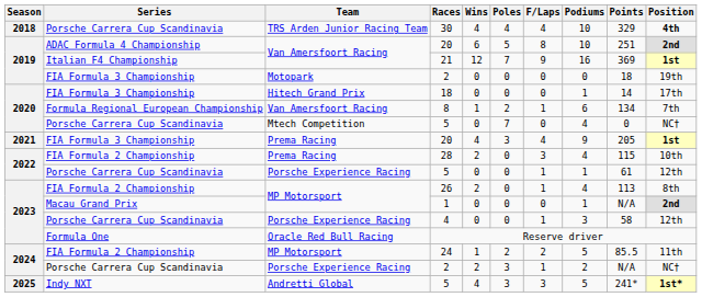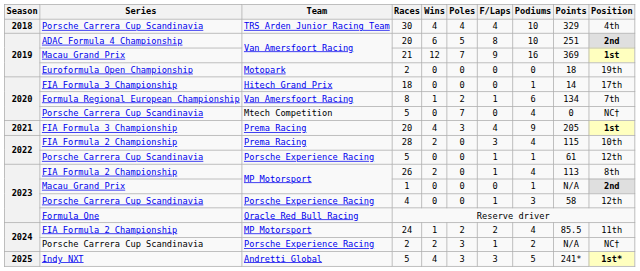 <table class="wikitable" style="font-size: 90%; text-align:center">
 <tr>
 <th scope="col">Season</th>
 <th scope="col">Series</th>
 <th scope="col">Team</th>
 <th scope="col">Races</th>
 <th scope="col">Wins</th>
 <th scope="col">Poles</th>
 <th scope="col">F/Laps</th>
 <th scope="col">Podiums</th>
 <th scope="col">Points</th>
 <th scope="col">Position</th>
 </tr>
 <tr>
 <th scope="row">2018</th>
 <td style="text-align:left;"><a href='#'>Porsche Carrera Cup Scandinavia</a></td>
 <td style="text-align:left;" nowrap><a href='#'>TRS Arden Junior Racing Team</a></td>
 <td>30</td>
 <td>4</td>
 <td>4</td>
 <td>4</td>
 <td>10</td>
 <td>329</td>
-<td><strong>4th</strong></td>
+<td>4th</td>
 </tr>
 <tr>
 <th scope="row" rowspan="3">2019</th>
 <td style="text-align:left;"><a href='#'>ADAC Formula 4 Championship</a></td>
 <td style="text-align:left;" rowspan="2"><a href='#'>Van Amersfoort Racing</a></td>
 <td>20</td>
 <td>6</td>
 <td>5</td>
 <td>8</td>
 <td>10</td>
 <td>251</td>
 <td style="background:#DFDFDF;"><strong>2nd</strong></td>
 </tr>
 <tr>
-<td style="text-align:left;"><a href='#'>Italian F4 Championship</a></td>
+<td style="text-align:left;"><a href='#'>Macau Grand Prix</a></td>
 <td>21</td>
 <td>12</td>
 <td>7</td>
 <td>9</td>
 <td>16</td>
 <td>369</td>
 <td style="background:#FFFFBF;"><strong>1st</strong></td>
 </tr>
 <tr>
-<td style="text-align:left;"><a href='#'>FIA Formula 3 Championship</a></td>
+<td style="text-align:left;"><a href='#'>Euroformula Open Championship</a></td>
 <td style="text-align:left;"><a href='#'>Motopark</a></td>
 <td>2</td>
 <td>0</td>
 <td>0</td>
 <td>0</td>
 <td>0</td>
 <td>18</td>
 <td>19th</td>
 </tr>
 <tr>
 <th scope="row" rowspan="3">2020</th>
 <td style="text-align:left;"><a href='#'>FIA Formula 3 Championship</a></td>
 <td style="text-align:left;"><a href='#'>Hitech Grand Prix</a></td>
 <td>18</td>
 <td>0</td>
 <td>0</td>
 <td>0</td>
 <td>1</td>
 <td>14</td>
 <td>17th</td>
 </tr>
 <tr>
 <td style="text-align:left;" nowrap><a href='#'>Formula Regional European Championship</a></td>
 <td style="text-align:left;"><a href='#'>Van Amersfoort Racing</a></td>
 <td>8</td>
 <td>1</td>
 <td>2</td>
 <td>1</td>
 <td>6</td>
 <td>134</td>
 <td>7th</td>
 </tr>
 <tr>
 <td style="text-align:left;"><a href='#'>Porsche Carrera Cup Scandinavia</a></td>
 <td style="text-align:left;">Mtech Competition</td>
 <td>5</td>
 <td>0</td>
 <td>7</td>
 <td>0</td>
 <td>4</td>
 <td>0</td>
 <td>NC†</td>
 </tr>
 <tr>
 <th scope="row">2021</th>
 <td style="text-align:left;"><a href='#'>FIA Formula 3 Championship</a></td>
 <td style="text-align:left;"><a href='#'>Prema Racing</a></td>
 <td>20</td>
 <td>4</td>
 <td>3</td>
 <td>4</td>
 <td>9</td>
 <td>205</td>
 <td style="background:#FFFFBF;"><strong>1st</strong></td>
 </tr>
 <tr>
 <th scope="row" rowspan="2">2022</th>
 <td style="text-align:left;"><a href='#'>FIA Formula 2 Championship</a></td>
 <td style="text-align:left;"><a href='#'>Prema Racing</a></td>
 <td>28</td>
 <td>2</td>
 <td>0</td>
 <td>3</td>
 <td>4</td>
 <td>115</td>
 <td>10th</td>
 </tr>
 <tr>
 <td style="text-align:left;" nowrap><a href='#'>Porsche Carrera Cup Scandinavia</a></td>
 <td style="text-align:left;"><a href='#'>Porsche Experience Racing</a></td>
 <td>5</td>
 <td>0</td>
 <td>0</td>
 <td>1</td>
 <td>1</td>
 <td>61</td>
 <td>12th</td>
 </tr>
 <tr>
 <th scope="row" rowspan="4">2023</th>
 <td style="text-align:left;"><a href='#'>FIA Formula 2 Championship</a></td>
 <td style="text-align:left;" rowspan="2"><a href='#'>MP Motorsport</a></td>
 <td>26</td>
 <td>2</td>
 <td>0</td>
 <td>1</td>
 <td>4</td>
 <td>113</td>
 <td>8th</td>
 </tr>
 <tr>
 <td style="text-align:left;"><a href='#'>Macau Grand Prix</a></td>
 <td>1</td>
 <td>0</td>
 <td>0</td>
 <td>0</td>
 <td>1</td>
 <td>N/A</td>
 <td style="background:#DFDFDF;"><strong>2nd</strong></td>
 </tr>
 <tr>
 <td style="text-align:left;"><a href='#'>Porsche Carrera Cup Scandinavia</a></td>
 <td style="text-align:left;"><a href='#'>Porsche Experience Racing</a></td>
 <td>4</td>
 <td>0</td>
 <td>0</td>
 <td>1</td>
 <td>3</td>
 <td>58</td>
 <td>12th</td>
 </tr>
 <tr>
 <td style="text-align:left;"><a href='#'>Formula One</a></td>
 <td style="text-align:left;"><a href='#'>Oracle Red Bull Racing</a></td>
 <td colspan="7">Reserve driver</td>
 </tr>
 <tr>
 <th scope="row" rowspan="2">2024</th>
 <td style="text-align:left;"><a href='#'>FIA Formula 2 Championship</a></td>
 <td style="text-align:left;"><a href='#'>MP Motorsport</a></td>
 <td>24</td>
 <td>1</td>
 <td>2</td>
 <td>2</td>
-<td>5</td>
+<td>4</td>
 <td>85.5</td>
 <td>11th</td>
 </tr>
 <tr>
 <td style="text-align:left;">Porsche Carrera Cup Scandinavia</td>
 <td style="text-align:left;"><a href='#'>Porsche Experience Racing</a></td>
 <td>2</td>
 <td>2</td>
 <td>3</td>
 <td>1</td>
 <td>2</td>
 <td>N/A</td>
 <td>NC†</td>
 </tr>
 <tr>
 <th scope="row">2025</th>
 <td style="text-align:left;"><a href='#'>Indy NXT</a></td>
 <td style="text-align:left;"><a href='#'>Andretti Global</a></td>
 <td>5</td>
 <td>4</td>
 <td>3</td>
 <td>3</td>
 <td>5</td>
 <td>241*</td>
 <td style="background:#FFFFBF;"><strong>1st*</strong></td>
 </tr>
 </table>
